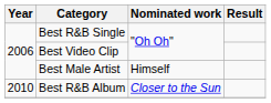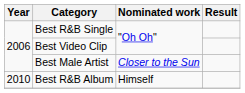 <table class="wikitable">
 <tr>
 <th>Year</th>
 <th>Category</th>
 <th>Nominated work</th>
 <th>Result</th>
 </tr>
 <tr>
 <td rowspan="3">2006</td>
 <td>Best R&B Single</td>
 <td rowspan="2">"<a href='#'>Oh Oh</a>"</td>
 <td></td>
 </tr>
 <tr>
 <td>Best Video Clip</td>
 <td></td>
 </tr>
 <tr>
 <td>Best Male Artist</td>
-<td>Himself</td>
+<td><em><a href='#'>Closer to the Sun</a></em></td>
 <td></td>
 </tr>
 <tr>
 <td>2010</td>
 <td>Best R&B Album</td>
-<td><em><a href='#'>Closer to the Sun</a></em></td>
+<td>Himself</td>
 <td></td>
 </tr>
 <tr>
 </tr>
 </table>
